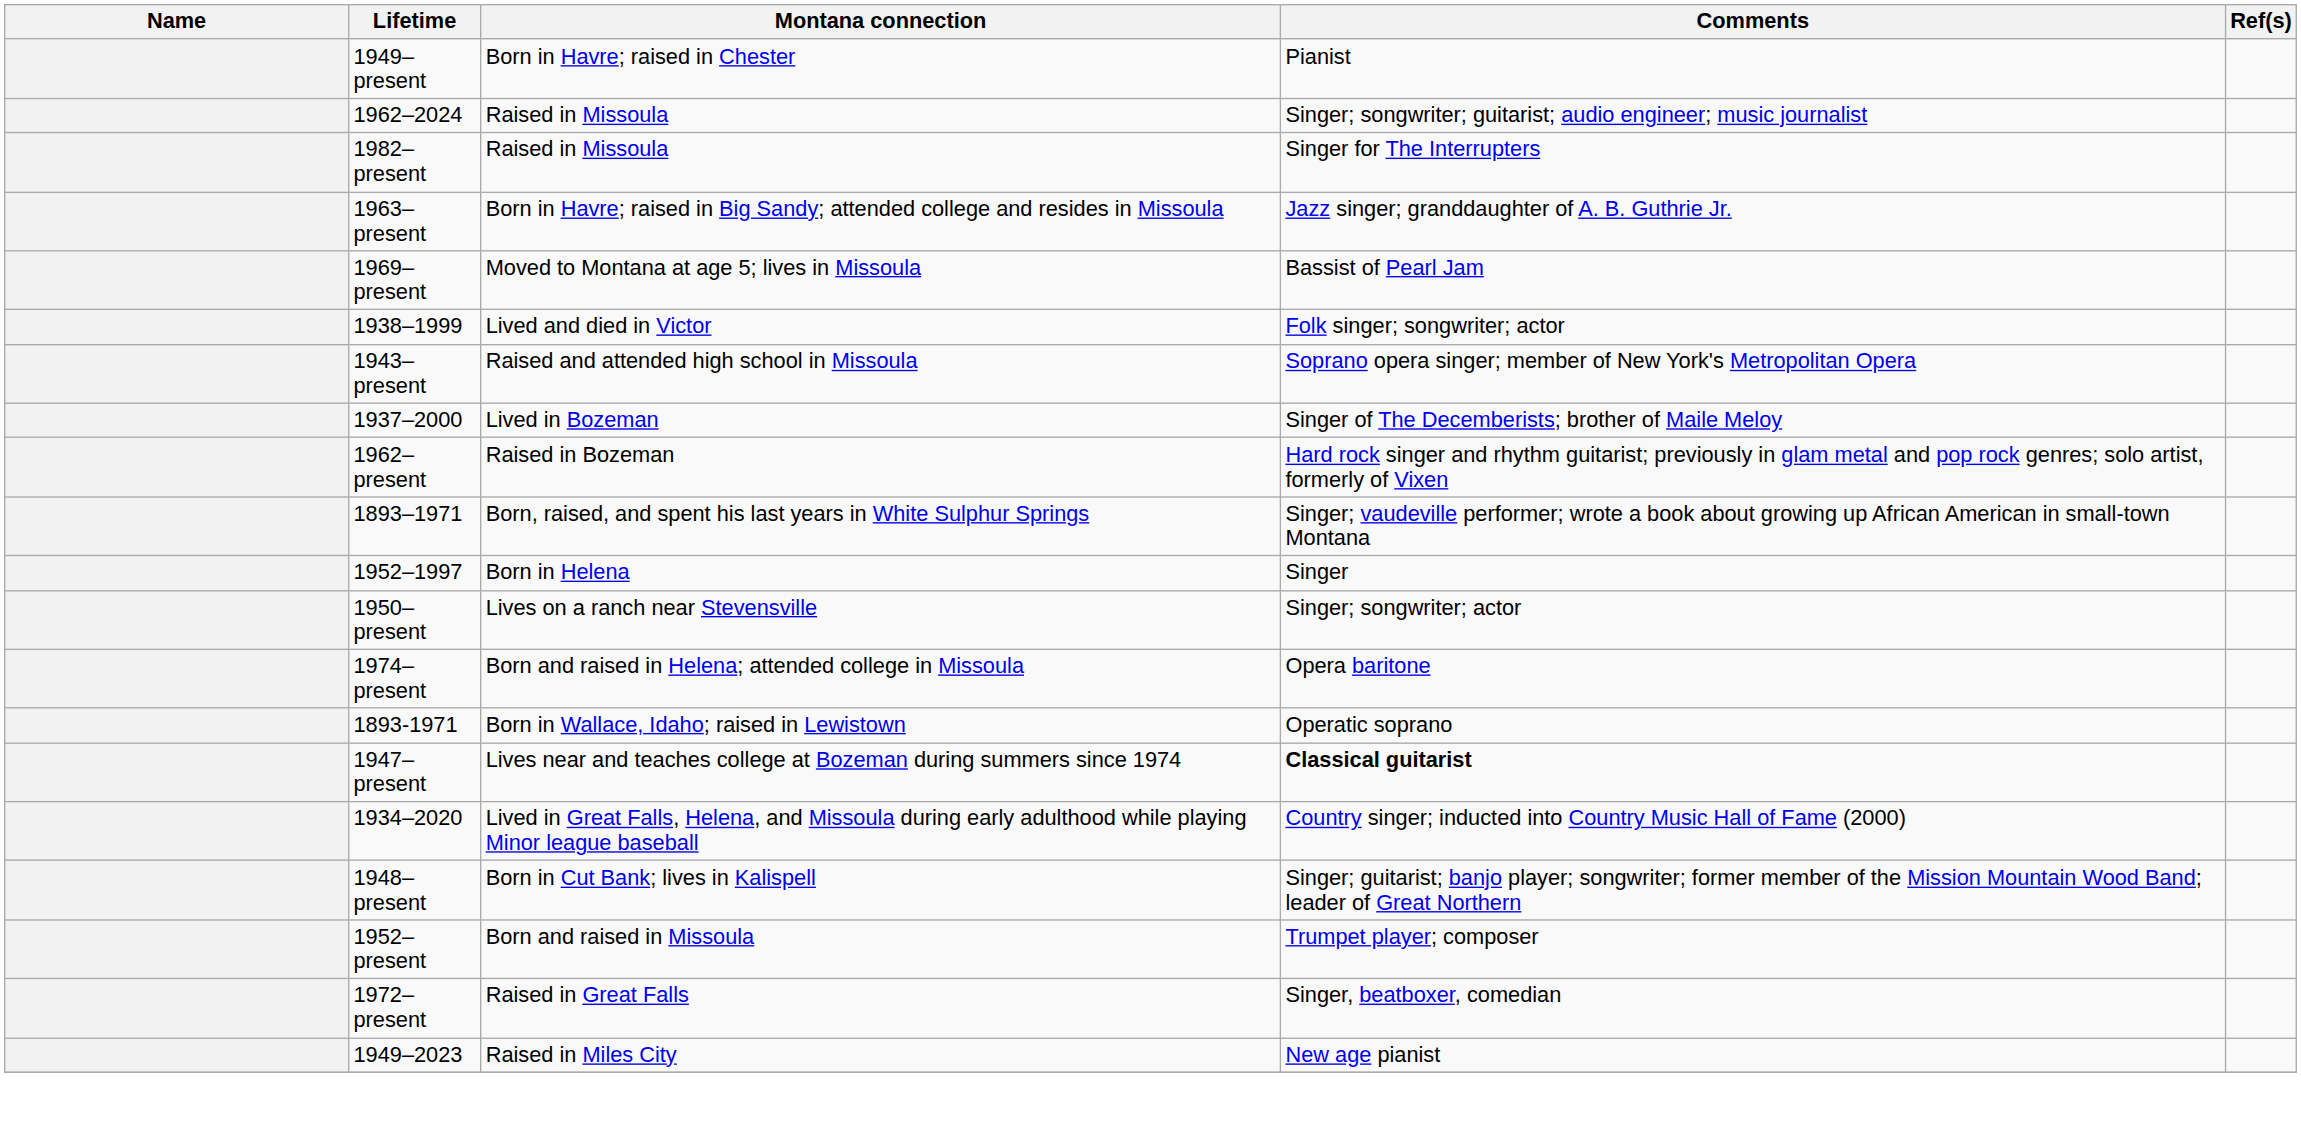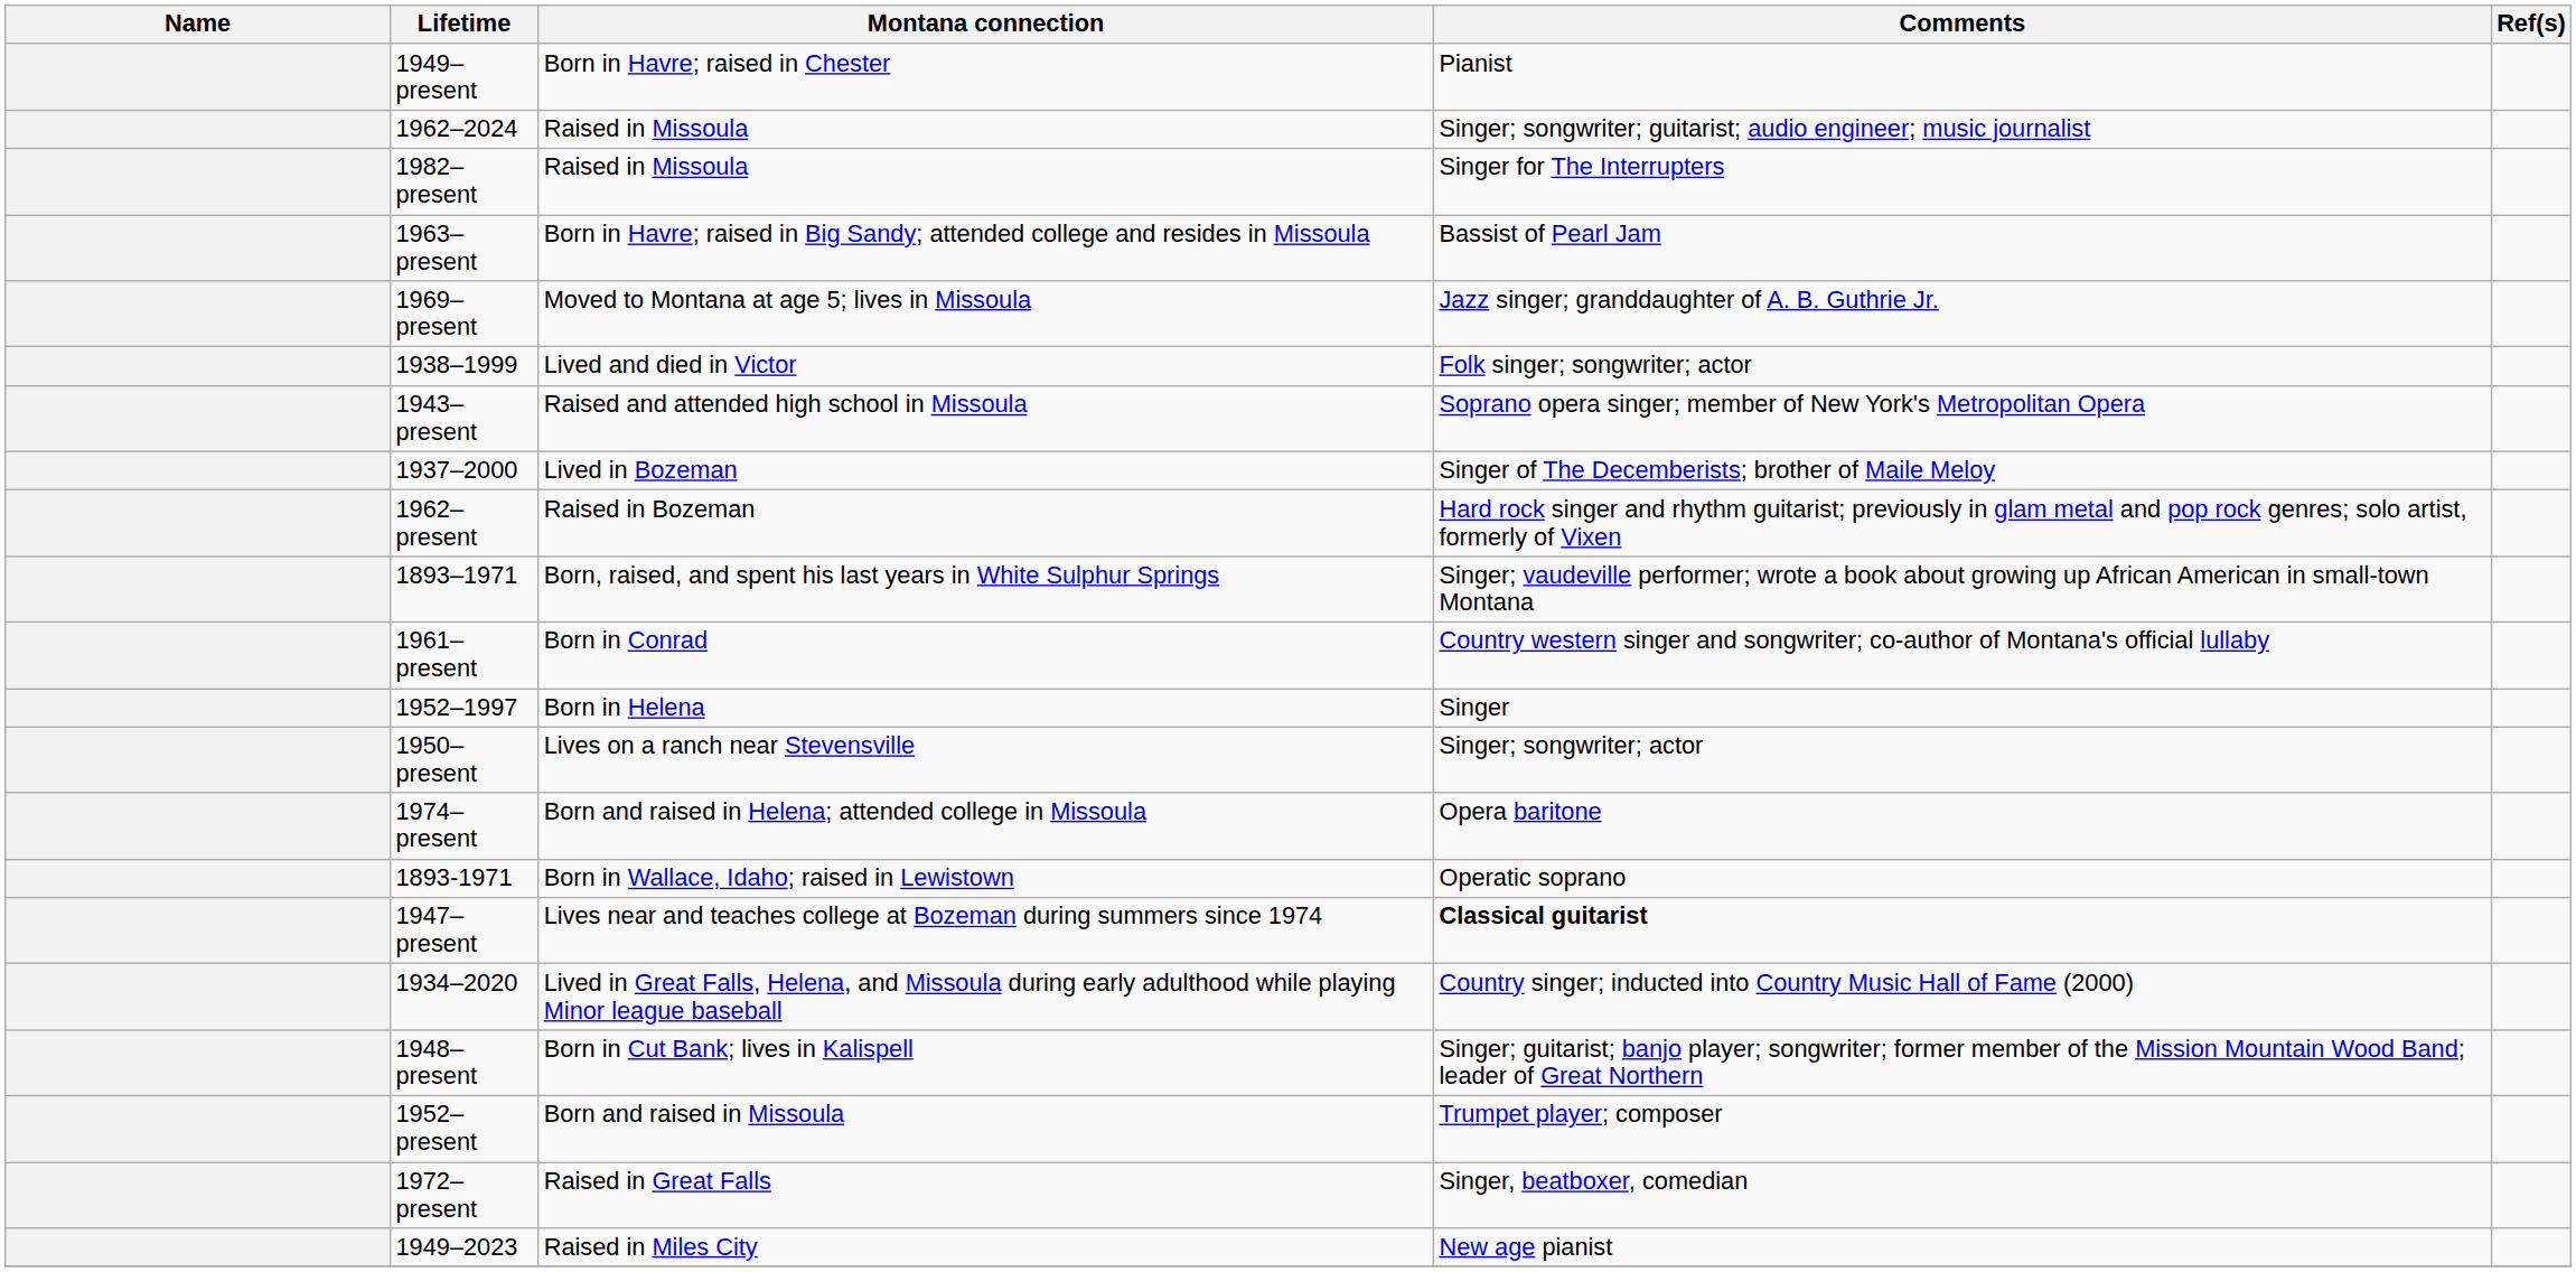 <table class="sortable wikitable plainrowheaders" width="85%">
 <tr>
 <th width="15%" scope="col">Name</th>
 <th scope="col">Lifetime</th>
 <th class="unsortable" scope="col">Montana connection</th>
 <th class="unsortable" scope="col">Comments</th>
 <th class="unsortable" width="2%" scope="col">Ref(s)</th>
 </tr>
 <tr valign="top">
 <th scope="row"></th>
 <td>1949–present</td>
 <td>Born in <a href='#'>Havre</a>; raised in <a href='#'>Chester</a></td>
 <td>Pianist</td>
 <td align="center"></td>
 </tr>
 <tr valign="top">
 <th scope="row"></th>
 <td>1962–2024</td>
 <td>Raised in <a href='#'>Missoula</a></td>
 <td>Singer; songwriter; guitarist; <a href='#'>audio engineer</a>; <a href='#'>music journalist</a></td>
 <td align="center"></td>
 </tr>
 <tr valign="top">
 <th scope="row"></th>
 <td>1982–present</td>
 <td>Raised in <a href='#'>Missoula</a></td>
 <td>Singer for <a href='#'>The Interrupters</a></td>
 <td></td>
 </tr>
 <tr valign="top">
 <th scope="row"></th>
 <td>1963–present</td>
 <td>Born in <a href='#'>Havre</a>; raised in <a href='#'>Big Sandy</a>; attended college and resides in <a href='#'>Missoula</a></td>
-<td><a href='#'>Jazz</a> singer; granddaughter of <a href='#'>A. B. Guthrie Jr.</a></td>
+<td>Bassist of <a href='#'>Pearl Jam</a></td>
 <td align="center"></td>
 </tr>
 <tr valign="top">
 <th scope="row"></th>
 <td>1969–present</td>
 <td>Moved to Montana at age 5; lives in <a href='#'>Missoula</a></td>
-<td>Bassist of <a href='#'>Pearl Jam</a></td>
+<td><a href='#'>Jazz</a> singer; granddaughter of <a href='#'>A. B. Guthrie Jr.</a></td>
 <td align="center"></td>
 </tr>
 <tr valign="top">
 <th scope="row"></th>
 <td>1938–1999</td>
 <td>Lived and died in <a href='#'>Victor</a></td>
 <td><a href='#'>Folk</a> singer; songwriter; actor</td>
 <td align="center"></td>
 </tr>
 <tr valign="top">
 <th scope="row"></th>
 <td>1943–present</td>
 <td>Raised and attended high school in <a href='#'>Missoula</a></td>
 <td><a href='#'>Soprano</a> opera singer; member of New York's <a href='#'>Metropolitan Opera</a></td>
 <td align="center"></td>
 </tr>
 <tr valign="top">
 <th scope="row"></th>
 <td>1937–2000</td>
 <td>Lived in <a href='#'>Bozeman</a></td>
 <td>Singer of <a href='#'>The Decemberists</a>; brother of <a href='#'>Maile Meloy</a></td>
 <td align="center"></td>
 </tr>
 <tr valign="top">
 <th scope="row"></th>
 <td>1962–present</td>
 <td>Raised in Bozeman</td>
 <td><a href='#'>Hard rock</a> singer and rhythm guitarist; previously in <a href='#'>glam metal</a> and <a href='#'>pop rock</a> genres; solo artist, formerly of <a href='#'>Vixen</a></td>
 <td align="center"></td>
 </tr>
 <tr valign="top">
 <th scope="row"></th>
 <td>1893–1971</td>
 <td>Born, raised, and spent his last years in <a href='#'>White Sulphur Springs</a></td>
 <td>Singer; <a href='#'>vaudeville</a> performer; wrote a book about growing up African American in small-town Montana</td>
+<td align="center"></td>
+</tr>
+<tr valign="top">
+<th scope="row"></th>
+<td>1961–present</td>
+<td>Born in <a href='#'>Conrad</a></td>
+<td><a href='#'>Country western</a> singer and songwriter; co-author of Montana's official <a href='#'>lullaby</a></td>
 <td align="center"></td>
 </tr>
 <tr valign="top">
 <th scope="row"></th>
 <td>1952–1997</td>
 <td>Born in <a href='#'>Helena</a></td>
 <td>Singer</td>
 <td align="center"></td>
 </tr>
 <tr valign="top">
 <th scope="row"></th>
 <td>1950–present</td>
 <td>Lives on a ranch near <a href='#'>Stevensville</a></td>
 <td>Singer; songwriter; actor</td>
 <td align="center"></td>
 </tr>
 <tr valign="top">
 <th scope="row"></th>
 <td>1974–present</td>
 <td>Born and raised in <a href='#'>Helena</a>; attended college in <a href='#'>Missoula</a></td>
 <td>Opera <a href='#'>baritone</a></td>
 <td align="center"></td>
 </tr>
 <tr valign="top">
 <th scope="row"></th>
 <td>1893-1971</td>
 <td>Born in <a href='#'>Wallace, Idaho</a>; raised in <a href='#'>Lewistown</a></td>
 <td>Operatic soprano</td>
 <td align="center"></td>
 </tr>
 <tr valign="top">
 <th scope="row"></th>
 <td>1947–present</td>
 <td>Lives near and teaches college at <a href='#'>Bozeman</a> during summers since 1974</td>
 <td><strong>Classical guitarist</strong></td>
 <td align="center"></td>
 </tr>
 <tr valign="top">
 <th scope="row"></th>
 <td>1934–2020</td>
 <td>Lived in <a href='#'>Great Falls</a>, <a href='#'>Helena</a>, and <a href='#'>Missoula</a> during early adulthood while playing <a href='#'>Minor league baseball</a></td>
 <td><a href='#'>Country</a> singer; inducted into <a href='#'>Country Music Hall of Fame</a> (2000)</td>
 <td align="center"></td>
 </tr>
 <tr valign="top">
 <th scope="row"></th>
 <td>1948–present</td>
 <td>Born in <a href='#'>Cut Bank</a>; lives in <a href='#'>Kalispell</a></td>
 <td>Singer; guitarist; <a href='#'>banjo</a> player; songwriter; former member of the <a href='#'>Mission Mountain Wood Band</a>; leader of <a href='#'>Great Northern</a></td>
 <td align="center"></td>
 </tr>
 <tr valign="top">
 <th scope="row"></th>
 <td>1952–present</td>
 <td>Born and raised in <a href='#'>Missoula</a></td>
 <td><a href='#'>Trumpet player</a>; composer</td>
 <td align="center"></td>
 </tr>
 <tr valign="top">
 <th scope="row"></th>
 <td>1972–present</td>
 <td>Raised in <a href='#'>Great Falls</a></td>
 <td>Singer, <a href='#'>beatboxer</a>, comedian</td>
 <td align="center"></td>
 </tr>
 <tr valign="top">
 <th scope="row"></th>
 <td>1949–2023</td>
 <td>Raised in <a href='#'>Miles City</a></td>
 <td><a href='#'>New age</a> pianist</td>
 <td align="center"></td>
 </tr>
 <tr valign="top">
 </tr>
 </table>
